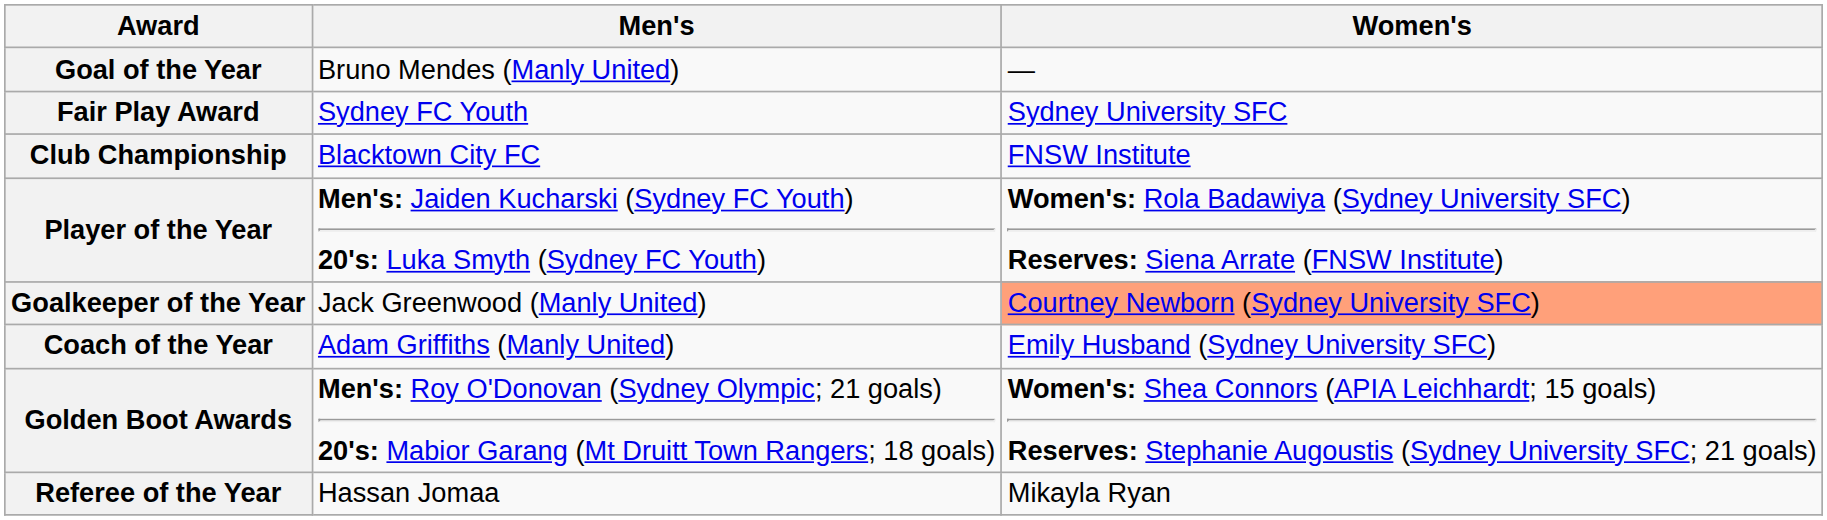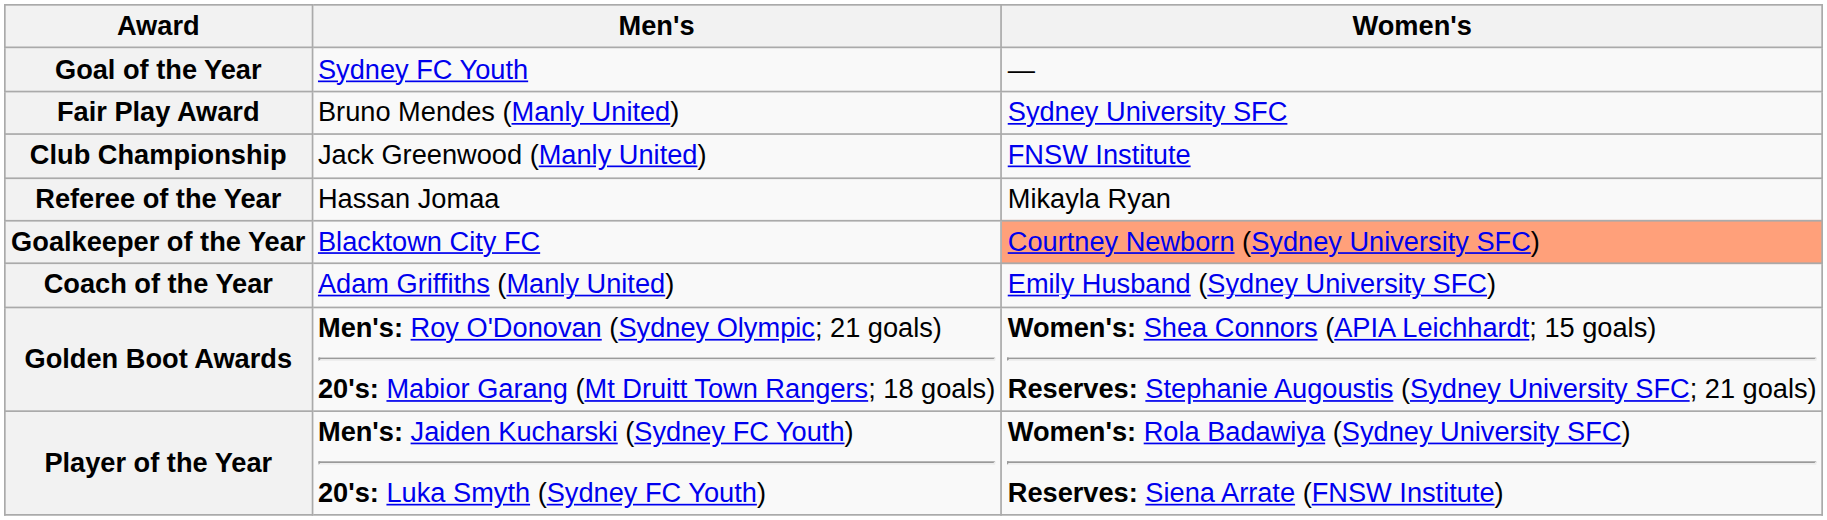 <table class="wikitable">
 <tr>
 <th>Award</th>
 <th>Men's</th>
 <th>Women's</th>
 </tr>
 <tr>
 <th>Goal of the Year</th>
-<td>Bruno Mendes (<a href='#'>Manly United</a>)</td>
+<td><a href='#'>Sydney FC Youth</a></td>
 <td>—</td>
 </tr>
 <tr>
 <th>Fair Play Award</th>
-<td><a href='#'>Sydney FC Youth</a></td>
+<td>Bruno Mendes (<a href='#'>Manly United</a>)</td>
 <td><a href='#'>Sydney University SFC</a></td>
 </tr>
 <tr>
 <th>Club Championship</th>
-<td><a href='#'>Blacktown City FC</a></td>
+<td>Jack Greenwood (<a href='#'>Manly United</a>)</td>
 <td><a href='#'>FNSW Institute</a></td>
 </tr>
 <tr>
-<th>Player of the Year</th>
-<td><strong>Men's:</strong> <a href='#'>Jaiden Kucharski</a> (<a href='#'>Sydney FC Youth</a>)<hr><strong>20's:</strong> <a href='#'>Luka Smyth</a> (<a href='#'>Sydney FC Youth</a>)</td>
-<td><strong>Women's:</strong> <a href='#'>Rola Badawiya</a> (<a href='#'>Sydney University SFC</a>)<hr><strong>Reserves:</strong> <a href='#'>Siena Arrate</a> (<a href='#'>FNSW Institute</a>)</td>
+<th>Referee of the Year</th>
+<td>Hassan Jomaa</td>
+<td>Mikayla Ryan</td>
 </tr>
 <tr>
 <th>Goalkeeper of the Year</th>
-<td>Jack Greenwood (<a href='#'>Manly United</a>)</td>
+<td><a href='#'>Blacktown City FC</a></td>
 <td style="background: lightsalmon;"><a href='#'>Courtney Newborn</a> (<a href='#'>Sydney University SFC</a>)</td>
 </tr>
 <tr>
 <th>Coach of the Year</th>
 <td><a href='#'>Adam Griffiths</a> (<a href='#'>Manly United</a>)</td>
 <td><a href='#'>Emily Husband</a> (<a href='#'>Sydney University SFC</a>)</td>
 </tr>
 <tr>
 <th>Golden Boot Awards</th>
 <td><strong>Men's:</strong> <a href='#'>Roy O'Donovan</a> (<a href='#'>Sydney Olympic</a>; 21 goals)<hr><strong>20's:</strong> <a href='#'>Mabior Garang</a> (<a href='#'>Mt Druitt Town Rangers</a>; 18 goals)</td>
 <td><strong>Women's:</strong> <a href='#'>Shea Connors</a> (<a href='#'>APIA Leichhardt</a>; 15 goals)<hr><strong>Reserves:</strong> <a href='#'>Stephanie Augoustis</a> (<a href='#'>Sydney University SFC</a>; 21 goals)</td>
 </tr>
 <tr>
-<th>Referee of the Year</th>
-<td>Hassan Jomaa</td>
-<td>Mikayla Ryan</td>
+<th>Player of the Year</th>
+<td><strong>Men's:</strong> <a href='#'>Jaiden Kucharski</a> (<a href='#'>Sydney FC Youth</a>)<hr><strong>20's:</strong> <a href='#'>Luka Smyth</a> (<a href='#'>Sydney FC Youth</a>)</td>
+<td><strong>Women's:</strong> <a href='#'>Rola Badawiya</a> (<a href='#'>Sydney University SFC</a>)<hr><strong>Reserves:</strong> <a href='#'>Siena Arrate</a> (<a href='#'>FNSW Institute</a>)</td>
 </tr>
 </table>
